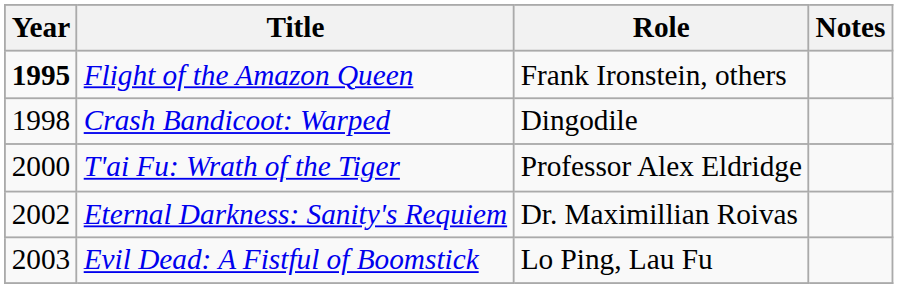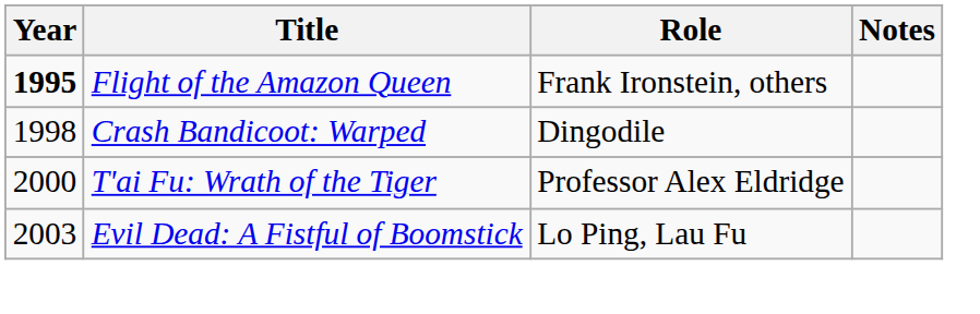 <table class="wikitable sortable">
 <tr>
 <th>Year</th>
 <th>Title</th>
 <th>Role</th>
 <th>Notes</th>
 </tr>
 <tr>
 <td><strong>1995</strong></td>
 <td><em><a href='#'>Flight of the Amazon Queen</a></em></td>
 <td>Frank Ironstein, others</td>
 <td></td>
 </tr>
 <tr>
 <td>1998</td>
 <td><em><a href='#'>Crash Bandicoot: Warped</a></em></td>
 <td>Dingodile</td>
 <td></td>
 </tr>
 <tr>
 <td>2000</td>
 <td><em><a href='#'>T'ai Fu: Wrath of the Tiger</a></em></td>
 <td>Professor Alex Eldridge</td>
 <td></td>
 </tr>
 <tr>
-<td>2002</td>
-<td><em><a href='#'>Eternal Darkness: Sanity's Requiem</a></em></td>
-<td>Dr. Maximillian Roivas</td>
-<td></td>
-</tr>
-<tr>
 <td>2003</td>
 <td><em><a href='#'>Evil Dead: A Fistful of Boomstick</a></em></td>
 <td>Lo Ping, Lau Fu</td>
 <td></td>
 </tr>
 </table>
